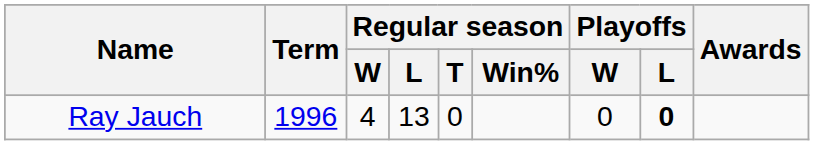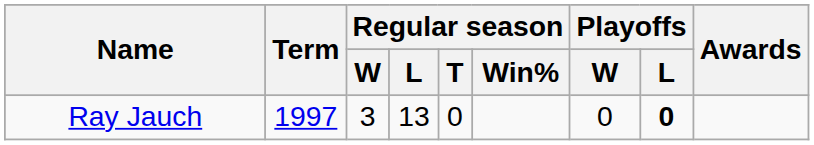 <table class="wikitable">
 <tr>
 <th rowspan="2" style="width:140px;">Name</th>
 <th rowspan="2">Term</th>
 <th colspan="4">Regular season</th>
 <th colspan="2">Playoffs</th>
 <th rowspan="2">Awards</th>
 </tr>
 <tr>
 <th>W</th>
 <th>L</th>
 <th>T</th>
 <th>Win%</th>
 <th>W</th>
 <th>L</th>
 </tr>
 <tr>
 <td style="text-align:center;"><a href='#'>Ray Jauch</a></td>
-<td style="text-align:center;"><a href='#'>1996</a></td>
-<td style="text-align:center;">4</td>
+<td style="text-align:center;"><a href='#'>1997</a></td>
+<td style="text-align:center;">3</td>
 <td style="text-align:center;">13</td>
 <td style="text-align:center;">0</td>
 <td style="text-align:center;"></td>
 <td style="text-align:center;">0</td>
 <td style="text-align:center;"><strong>0</strong></td>
 <td style="text-align:center;"></td>
 </tr>
 </table>
